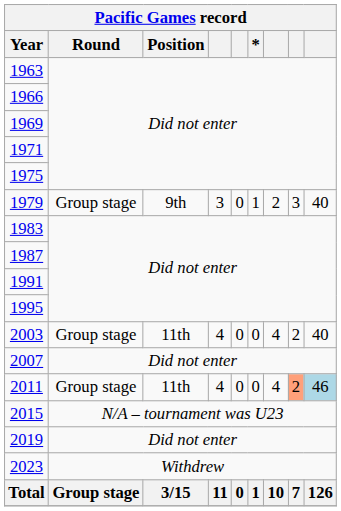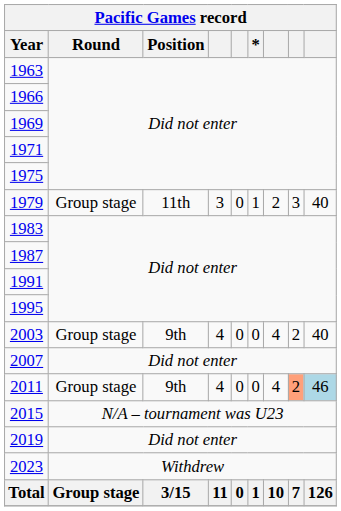 <table class="wikitable" style="text-align: center;">
 <tr>
 <th colspan=9><a href='#'>Pacific Games</a> record</th>
 </tr>
 <tr>
 <th>Year</th>
 <th>Round</th>
 <th>Position</th>
 <th></th>
 <th></th>
 <th>*</th>
 <th></th>
 <th></th>
 <th></th>
 </tr>
 <tr>
 <td> <a href='#'>1963</a></td>
 <td rowspan=5 colspan=8><em>Did not enter</em></td>
 </tr>
 <tr>
 <td> <a href='#'>1966</a></td>
 </tr>
 <tr>
 <td> <a href='#'>1969</a></td>
 </tr>
 <tr>
 <td> <a href='#'>1971</a></td>
 </tr>
 <tr>
 <td> <a href='#'>1975</a></td>
 </tr>
 <tr>
 <td> <a href='#'>1979</a></td>
 <td>Group stage</td>
-<td>9th</td>
+<td>11th</td>
 <td>3</td>
 <td>0</td>
 <td>1</td>
 <td>2</td>
 <td>3</td>
 <td>40</td>
 </tr>
 <tr>
 <td> <a href='#'>1983</a></td>
 <td rowspan=4 colspan=8><em>Did not enter</em></td>
 </tr>
 <tr>
 <td> <a href='#'>1987</a></td>
 </tr>
 <tr>
 <td> <a href='#'>1991</a></td>
 </tr>
 <tr>
 <td> <a href='#'>1995</a></td>
 </tr>
 <tr>
 <td> <a href='#'>2003</a></td>
 <td>Group stage</td>
-<td>11th</td>
+<td>9th</td>
 <td>4</td>
 <td>0</td>
 <td>0</td>
 <td>4</td>
 <td>2</td>
 <td>40</td>
 </tr>
 <tr>
 <td> <a href='#'>2007</a></td>
 <td colspan=8><em>Did not enter</em></td>
 </tr>
 <tr>
 <td> <a href='#'>2011</a></td>
 <td>Group stage</td>
-<td>11th</td>
+<td>9th</td>
 <td>4</td>
 <td>0</td>
 <td>0</td>
 <td>4</td>
 <td style="background: lightsalmon;">2</td>
 <td style="background: lightblue;">46</td>
 </tr>
 <tr>
 <td> <a href='#'>2015</a></td>
 <td colspan=8><em>N/A – tournament was U23</em></td>
 </tr>
 <tr>
 <td> <a href='#'>2019</a></td>
 <td colspan=8><em>Did not enter</em></td>
 </tr>
 <tr>
 <td> <a href='#'>2023</a></td>
 <td colspan=8><em>Withdrew</em></td>
 </tr>
 <tr>
 <th>Total</th>
 <th>Group stage</th>
 <th>3/15</th>
 <th>11</th>
 <th>0</th>
 <th>1</th>
 <th>10</th>
 <th>7</th>
 <th>126</th>
 </tr>
 <tr>
 </tr>
 </table>
